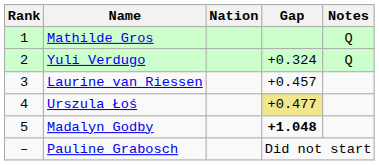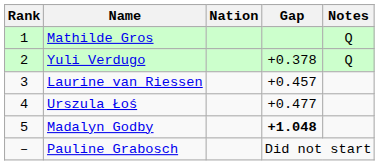 <table class="wikitable sortable" style="text-align:center">
 <tr>
 <th>Rank</th>
 <th>Name</th>
 <th>Nation</th>
 <th>Gap</th>
 <th>Notes</th>
 </tr>
 <tr bgcolor=ccffcc>
 <td>1</td>
 <td align=left><a href='#'>Mathilde Gros</a></td>
 <td align=left></td>
 <td></td>
 <td>Q</td>
 </tr>
 <tr bgcolor=ccffcc>
 <td>2</td>
 <td align=left><a href='#'>Yuli Verdugo</a></td>
 <td align=left></td>
-<td>+0.324</td>
+<td>+0.378</td>
 <td>Q</td>
 </tr>
 <tr>
 <td>3</td>
 <td align=left><a href='#'>Laurine van Riessen</a></td>
 <td align=left></td>
 <td>+0.457</td>
 <td></td>
 </tr>
 <tr>
 <td>4</td>
 <td align=left><a href='#'>Urszula Łoś</a></td>
 <td align=left></td>
-<td style="background: khaki;">+0.477</td>
+<td>+0.477</td>
 <td></td>
 </tr>
 <tr>
 <td>5</td>
 <td align=left><a href='#'>Madalyn Godby</a></td>
 <td align=left></td>
 <td><strong>+1.048</strong></td>
 <td></td>
 </tr>
 <tr>
 <td>–</td>
 <td align=left><a href='#'>Pauline Grabosch</a></td>
 <td align=left></td>
 <td colspan=2>Did not start</td>
 </tr>
 </table>
